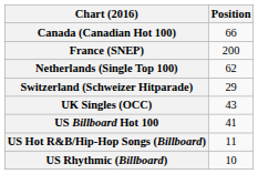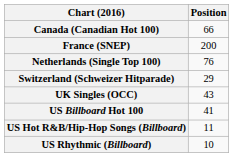 <table class="wikitable plainrowheaders sortable" style="text-align:center">
 <tr>
 <th>Chart (2016)</th>
 <th>Position</th>
 </tr>
 <tr>
 <th scope="row">Canada (Canadian Hot 100)</th>
 <td>66</td>
 </tr>
 <tr>
 <th scope="row">France (SNEP)</th>
 <td>200</td>
 </tr>
 <tr>
 <th scope="row">Netherlands (Single Top 100)</th>
-<td>62</td>
+<td>76</td>
 </tr>
 <tr>
 <th scope="row">Switzerland (Schweizer Hitparade)</th>
 <td>29</td>
 </tr>
 <tr>
 <th scope="row">UK Singles (OCC)</th>
 <td>43</td>
 </tr>
 <tr>
 <th scope="row">US <em>Billboard</em> Hot 100</th>
 <td>41</td>
 </tr>
 <tr>
 <th scope="row">US Hot R&B/Hip-Hop Songs (<em>Billboard</em>)</th>
 <td>11</td>
 </tr>
 <tr>
 <th scope="row">US Rhythmic (<em>Billboard</em>)</th>
 <td>10</td>
 </tr>
 </table>
